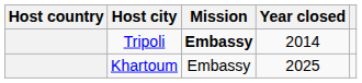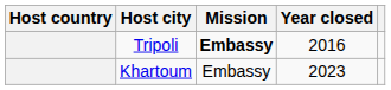 <table class="wikitable plainrowheaders" style="text-align:center;">
 <tr>
 <th scope="col">Host country</th>
 <th scope="col">Host city</th>
 <th scope="col">Mission</th>
 <th scope="col">Year closed</th>
 <th scope="col"></th>
 </tr>
 <tr>
 <th scope="row"></th>
 <td><a href='#'>Tripoli</a></td>
 <td><strong>Embassy</strong></td>
-<td>2014</td>
+<td>2016</td>
 <td></td>
 </tr>
 <tr>
 <th scope="row"></th>
 <td><a href='#'>Khartoum</a></td>
 <td>Embassy</td>
-<td>2025</td>
+<td>2023</td>
 <td></td>
 </tr>
 </table>
